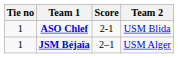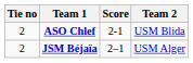 <table class="wikitable" style="text-align: center">
 <tr>
 <th>Tie no</th>
 <th>Team 1</th>
 <th>Score</th>
 <th>Team 2</th>
 </tr>
 <tr>
-<td>1</td>
+<td>2</td>
 <td><strong><a href='#'>ASO Chlef</a></strong></td>
 <td>2-1</td>
 <td><a href='#'>USM Blida</a></td>
 </tr>
 <tr>
-<td>1</td>
+<td>2</td>
 <td><strong><a href='#'>JSM Béjaïa</a></strong></td>
 <td>2–1</td>
 <td><a href='#'>USM Alger</a></td>
 </tr>
 </table>
